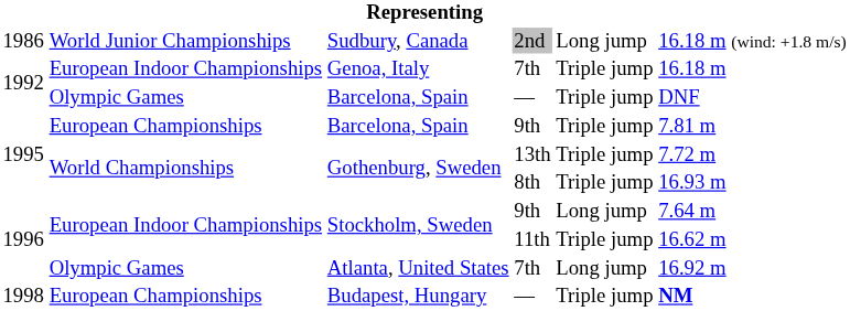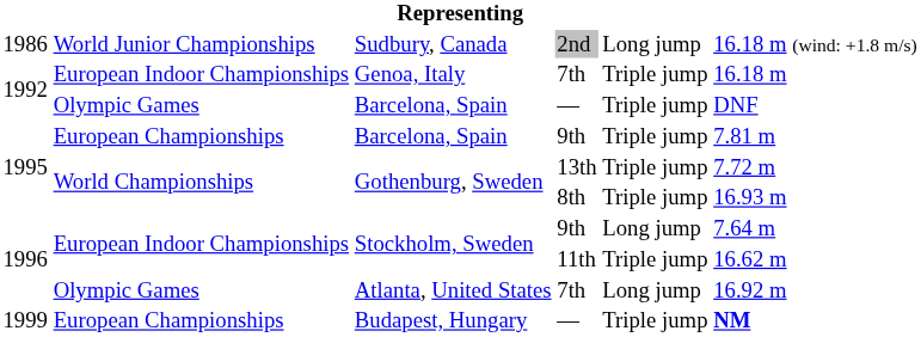 <table>
 <tr>
 <th colspan="6">Representing </th>
 </tr>
 <tr>
 <td>1986</td>
 <td><a href='#'>World Junior Championships</a></td>
 <td><a href='#'>Sudbury</a>, <a href='#'>Canada</a></td>
 <td bgcolor="silver">2nd</td>
 <td>Long jump</td>
 <td><a href='#'>16.18 m</a>  <small>(wind: +1.8 m/s)</small></td>
 </tr>
 <tr>
 <td rowspan=2>1992</td>
 <td><a href='#'>European Indoor Championships</a></td>
 <td><a href='#'>Genoa, Italy</a></td>
 <td>7th</td>
 <td>Triple jump</td>
 <td><a href='#'>16.18 m</a></td>
 </tr>
 <tr>
 <td><a href='#'>Olympic Games</a></td>
 <td><a href='#'>Barcelona, Spain</a></td>
 <td>—</td>
 <td>Triple jump</td>
 <td><a href='#'>DNF</a></td>
 </tr>
 <tr>
 <td rowspan=3>1995</td>
 <td><a href='#'>European Championships</a></td>
 <td><a href='#'>Barcelona, Spain</a></td>
 <td>9th</td>
 <td>Triple jump</td>
 <td><a href='#'>7.81 m</a></td>
 </tr>
 <tr>
 <td rowspan=2><a href='#'>World Championships</a></td>
 <td rowspan=2><a href='#'>Gothenburg</a>, <a href='#'>Sweden</a></td>
 <td>13th</td>
 <td>Triple jump</td>
 <td><a href='#'>7.72 m</a></td>
 </tr>
 <tr>
 <td>8th</td>
 <td>Triple jump</td>
 <td><a href='#'>16.93 m</a></td>
 </tr>
 <tr>
 <td rowspan=3>1996</td>
 <td rowspan=2><a href='#'>European Indoor Championships</a></td>
 <td rowspan=2><a href='#'>Stockholm, Sweden</a></td>
 <td>9th</td>
 <td>Long jump</td>
 <td><a href='#'>7.64 m</a></td>
 </tr>
 <tr>
 <td>11th</td>
 <td>Triple jump</td>
 <td><a href='#'>16.62 m</a></td>
 </tr>
 <tr>
 <td><a href='#'>Olympic Games</a></td>
 <td><a href='#'>Atlanta</a>, <a href='#'>United States</a></td>
 <td>7th</td>
 <td>Long jump</td>
 <td><a href='#'>16.92 m</a></td>
 </tr>
 <tr>
-<td>1998</td>
+<td>1999</td>
 <td><a href='#'>European Championships</a></td>
 <td><a href='#'>Budapest, Hungary</a></td>
 <td>—</td>
 <td>Triple jump</td>
 <td><strong><a href='#'>NM</a></strong></td>
 </tr>
 </table>
